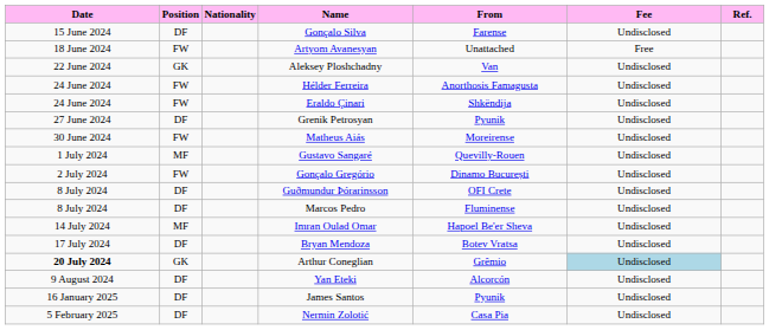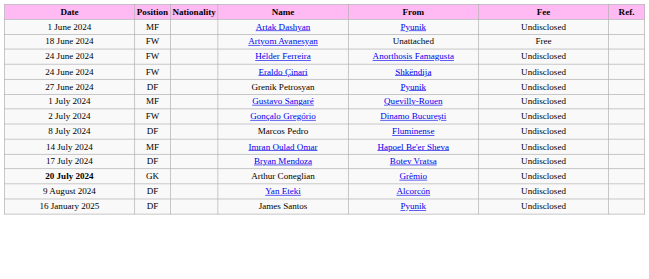 <table class="wikitable"  style="text-align:center; font-size:90%; ">
 <tr>
 <th style="background:#FFB9F3; color:#000000; width:200px;">Date</th>
 <th style="background:#FFB9F3; color:#000000; width:50px;">Position</th>
 <th style="background:#FFB9F3; color:#000000; width:50px;">Nationality</th>
 <th style="background:#FFB9F3; color:#000000; width:200px;">Name</th>
 <th style="background:#FFB9F3; color:#000000; width:200px;">From</th>
 <th style="background:#FFB9F3; color:#000000; width:200px;">Fee</th>
 <th style="background:#FFB9F3; color:#000000; width:50px;">Ref.</th>
 </tr>
 <tr>
-<td>15 June 2024</td>
-<td>DF</td>
+<td>1 June 2024</td>
+<td>MF</td>
 <td></td>
-<td><a href='#'>Gonçalo Silva</a></td>
-<td><a href='#'>Farense</a></td>
+<td><a href='#'>Artak Dashyan</a></td>
+<td><a href='#'>Pyunik</a></td>
 <td>Undisclosed</td>
 <td></td>
 </tr>
 <tr>
 <td>18 June 2024</td>
 <td>FW</td>
 <td></td>
 <td><a href='#'>Artyom Avanesyan</a></td>
 <td>Unattached</td>
 <td>Free</td>
-<td></td>
-</tr>
-<tr>
-<td>22 June 2024</td>
-<td>GK</td>
-<td></td>
-<td>Aleksey Ploshchadny</td>
-<td><a href='#'>Van</a></td>
-<td>Undisclosed</td>
 <td></td>
 </tr>
 <tr>
 <td>24 June 2024</td>
 <td>FW</td>
 <td></td>
 <td><a href='#'>Hélder Ferreira</a></td>
 <td><a href='#'>Anorthosis Famagusta</a></td>
 <td>Undisclosed</td>
 <td></td>
 </tr>
 <tr>
 <td>24 June 2024</td>
 <td>FW</td>
 <td></td>
 <td><a href='#'>Eraldo Çinari</a></td>
 <td><a href='#'>Shkëndija</a></td>
 <td>Undisclosed</td>
 <td></td>
 </tr>
 <tr>
 <td>27 June 2024</td>
 <td>DF</td>
 <td></td>
 <td>Grenik Petrosyan</td>
 <td><a href='#'>Pyunik</a></td>
 <td>Undisclosed</td>
 <td></td>
 </tr>
 <tr>
-<td>30 June 2024</td>
-<td>FW</td>
-<td></td>
-<td><a href='#'>Matheus Aiás</a></td>
-<td><a href='#'>Moreirense</a></td>
-<td>Undisclosed</td>
-<td></td>
-</tr>
-<tr>
 <td>1 July 2024</td>
 <td>MF</td>
 <td></td>
 <td><a href='#'>Gustavo Sangaré</a></td>
 <td><a href='#'>Quevilly-Rouen</a></td>
 <td>Undisclosed</td>
 <td></td>
 </tr>
 <tr>
 <td>2 July 2024</td>
 <td>FW</td>
 <td></td>
 <td><a href='#'>Gonçalo Gregório</a></td>
 <td><a href='#'>Dinamo București</a></td>
-<td>Undisclosed</td>
-<td></td>
-</tr>
-<tr>
-<td>8 July 2024</td>
-<td>DF</td>
-<td></td>
-<td><a href='#'>Guðmundur Þórarinsson</a></td>
-<td><a href='#'>OFI Crete</a></td>
 <td>Undisclosed</td>
 <td></td>
 </tr>
 <tr>
 <td>8 July 2024</td>
 <td>DF</td>
 <td></td>
 <td>Marcos Pedro</td>
 <td><a href='#'>Fluminense</a></td>
 <td>Undisclosed</td>
 <td></td>
 </tr>
 <tr>
 <td>14 July 2024</td>
 <td>MF</td>
 <td></td>
 <td><a href='#'>Imran Oulad Omar</a></td>
 <td><a href='#'>Hapoel Be'er Sheva</a></td>
 <td>Undisclosed</td>
 <td></td>
 </tr>
 <tr>
 <td>17 July 2024</td>
 <td>DF</td>
 <td></td>
 <td><a href='#'>Bryan Mendoza</a></td>
 <td><a href='#'>Botev Vratsa</a></td>
 <td>Undisclosed</td>
 <td></td>
 </tr>
 <tr>
 <td><strong>20 July 2024</strong></td>
 <td>GK</td>
 <td></td>
 <td>Arthur Coneglian</td>
 <td><a href='#'>Grêmio</a></td>
-<td style="background: lightblue;">Undisclosed</td>
+<td>Undisclosed</td>
 <td></td>
 </tr>
 <tr>
 <td>9 August 2024</td>
 <td>DF</td>
 <td></td>
 <td><a href='#'>Yan Eteki</a></td>
 <td><a href='#'>Alcorcón</a></td>
 <td>Undisclosed</td>
 <td></td>
 </tr>
 <tr>
 <td>16 January 2025</td>
 <td>DF</td>
 <td></td>
 <td>James Santos</td>
 <td><a href='#'>Pyunik</a></td>
 <td>Undisclosed</td>
 <td></td>
 </tr>
-<tr>
-<td>5 February 2025</td>
-<td>DF</td>
-<td></td>
-<td><a href='#'>Nermin Zolotić</a></td>
-<td><a href='#'>Casa Pia</a></td>
-<td>Undisclosed</td>
-<td></td>
-</tr>
 </table>
